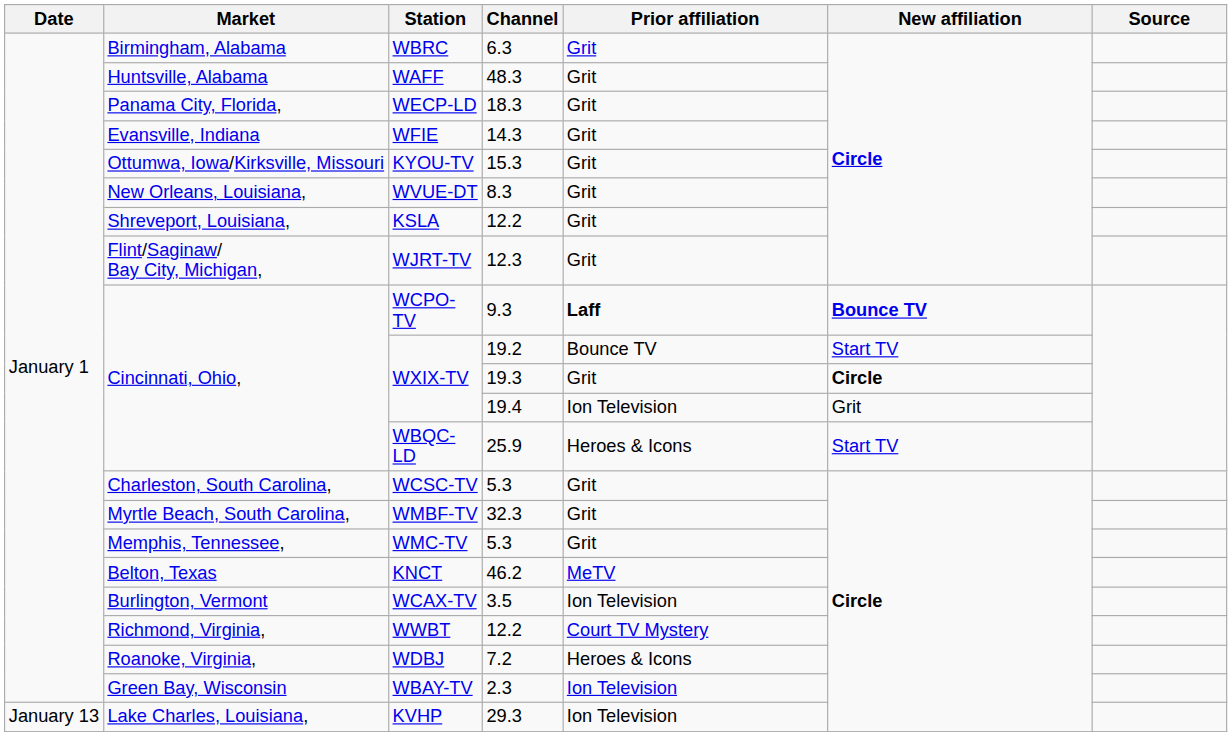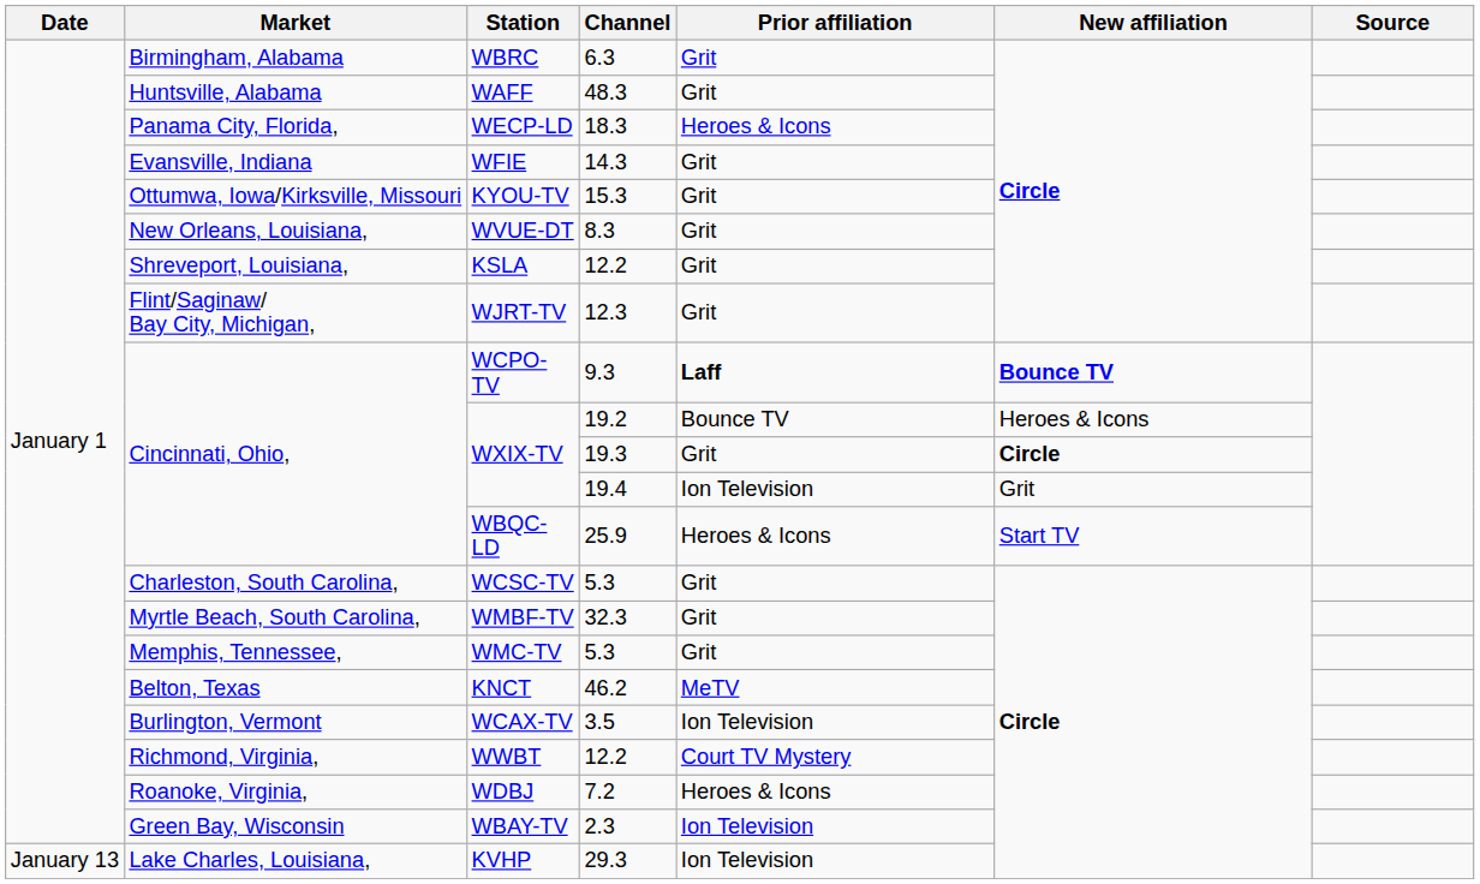 <table class="wikitable">
 <tr>
 <th style="text-align:center; width=95px;">Date</th>
 <th style="text-align:center; width=225px;">Market</th>
 <th style="text-align:center; width:75px;">Station</th>
 <th style="text-align:center; width:30px;">Channel</th>
 <th style="text-align:center; width:225px;">Prior affiliation</th>
 <th style="text-align:center; width:225px;">New affiliation</th>
 <th style="text-align:center; width:110px;">Source</th>
 </tr>
 <tr>
 <td rowspan=21>January 1</td>
 <td><a href='#'>Birmingham, Alabama</a></td>
 <td><a href='#'>WBRC</a></td>
 <td>6.3</td>
 <td><a href='#'>Grit</a> </td>
 <td rowspan=8><strong><a href='#'>Circle</a></strong></td>
 <td></td>
 </tr>
 <tr>
 <td><a href='#'>Huntsville, Alabama</a></td>
 <td><a href='#'>WAFF</a></td>
 <td>48.3</td>
 <td>Grit </td>
 <td></td>
 </tr>
 <tr>
 <td><a href='#'>Panama City, Florida</a>,</td>
 <td><a href='#'>WECP-LD</a></td>
 <td>18.3</td>
-<td>Grit </td>
+<td><a href='#'>Heroes & Icons</a> </td>
 <td></td>
 </tr>
 <tr>
 <td><a href='#'>Evansville, Indiana</a></td>
 <td><a href='#'>WFIE</a></td>
 <td>14.3</td>
 <td>Grit </td>
 <td></td>
 </tr>
 <tr>
 <td><a href='#'>Ottumwa, Iowa</a>/<a href='#'>Kirksville, Missouri</a></td>
 <td><a href='#'>KYOU-TV</a></td>
 <td>15.3</td>
 <td>Grit </td>
 <td></td>
 </tr>
 <tr>
 <td><a href='#'>New Orleans, Louisiana</a>,</td>
 <td><a href='#'>WVUE-DT</a></td>
 <td>8.3</td>
 <td>Grit </td>
 <td></td>
 </tr>
 <tr>
 <td><a href='#'>Shreveport, Louisiana</a>,</td>
 <td><a href='#'>KSLA</a></td>
 <td>12.2</td>
 <td>Grit </td>
 <td></td>
 </tr>
 <tr>
 <td><a href='#'>Flint</a>/<a href='#'>Saginaw</a>/<br><a href='#'>Bay City, Michigan</a>,</td>
 <td><a href='#'>WJRT-TV</a></td>
 <td>12.3</td>
 <td>Grit </td>
 <td></td>
 </tr>
 <tr>
 <td rowspan=5><a href='#'>Cincinnati, Ohio</a>,</td>
 <td><a href='#'>WCPO-TV</a></td>
 <td>9.3</td>
 <td><strong>Laff</strong></td>
 <td><strong><a href='#'>Bounce TV</a></strong></td>
 <td rowspan=5></td>
 </tr>
 <tr>
 <td rowspan=3><a href='#'>WXIX-TV</a></td>
 <td>19.2</td>
 <td>Bounce TV </td>
-<td><a href='#'>Start TV</a></td>
+<td>Heroes & Icons</td>
 </tr>
 <tr>
 <td>19.3</td>
 <td>Grit</td>
 <td><strong>Circle</strong></td>
 </tr>
 <tr>
 <td>19.4</td>
 <td>Ion Television </td>
 <td>Grit</td>
 </tr>
 <tr>
 <td><a href='#'>WBQC-LD</a></td>
 <td>25.9</td>
 <td>Heroes & Icons</td>
 <td><a href='#'>Start TV</a></td>
 </tr>
 <tr>
 <td><a href='#'>Charleston, South Carolina</a>,</td>
 <td><a href='#'>WCSC-TV</a></td>
 <td>5.3</td>
 <td>Grit </td>
 <td rowspan=9><strong>Circle</strong></td>
 <td></td>
 </tr>
 <tr>
 <td><a href='#'>Myrtle Beach, South Carolina</a>,</td>
 <td><a href='#'>WMBF-TV</a></td>
 <td>32.3</td>
 <td>Grit </td>
 <td></td>
 </tr>
 <tr>
 <td><a href='#'>Memphis, Tennessee</a>,</td>
 <td><a href='#'>WMC-TV</a></td>
 <td>5.3</td>
 <td>Grit </td>
 <td></td>
 </tr>
 <tr>
 <td><a href='#'>Belton, Texas</a><br></td>
 <td><a href='#'>KNCT</a></td>
 <td>46.2</td>
 <td><a href='#'>MeTV</a> </td>
 <td></td>
 </tr>
 <tr>
 <td><a href='#'>Burlington, Vermont</a></td>
 <td><a href='#'>WCAX-TV</a></td>
 <td>3.5</td>
 <td>Ion Television </td>
 <td></td>
 </tr>
 <tr>
 <td><a href='#'>Richmond, Virginia</a>,</td>
 <td><a href='#'>WWBT</a></td>
 <td>12.2</td>
 <td><a href='#'>Court TV Mystery</a> </td>
 <td></td>
 </tr>
 <tr>
 <td><a href='#'>Roanoke, Virginia</a>,</td>
 <td><a href='#'>WDBJ</a></td>
 <td>7.2</td>
 <td>Heroes & Icons </td>
 <td></td>
 </tr>
 <tr>
 <td><a href='#'>Green Bay, Wisconsin</a></td>
 <td><a href='#'>WBAY-TV</a></td>
 <td>2.3</td>
 <td><a href='#'>Ion Television</a> </td>
 <td></td>
 </tr>
 <tr>
 <td>January 13</td>
 <td><a href='#'>Lake Charles, Louisiana</a>,</td>
 <td><a href='#'>KVHP</a></td>
 <td>29.3</td>
 <td>Ion Television </td>
 <td></td>
 </tr>
 <tr>
 </tr>
 </table>
